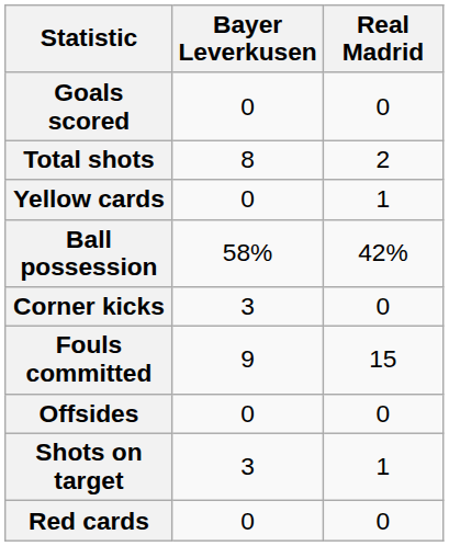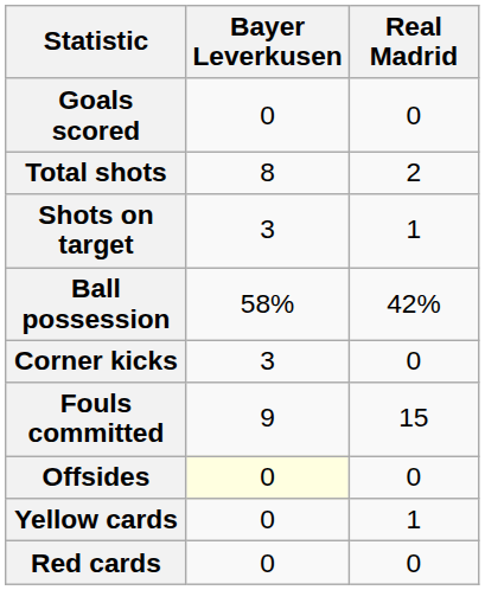 <table class="wikitable plainrowheaders" style="text-align:center">
 <tr>
 <th scope="col" style="width:100px">Statistic</th>
 <th scope="col" style="width:70px">Bayer Leverkusen</th>
 <th scope="col" style="width:70px">Real Madrid</th>
 </tr>
 <tr>
 <th scope=row>Goals scored</th>
 <td>0</td>
 <td>0</td>
 </tr>
 <tr>
 <th scope=row>Total shots</th>
 <td>8</td>
 <td>2</td>
 </tr>
 <tr>
-<th scope=row>Yellow cards</th>
-<td>0</td>
+<th scope=row>Shots on target</th>
+<td>3</td>
 <td>1</td>
 </tr>
 <tr>
 <th scope=row>Ball possession</th>
 <td>58%</td>
 <td>42%</td>
 </tr>
 <tr>
 <th scope=row>Corner kicks</th>
 <td>3</td>
 <td>0</td>
 </tr>
 <tr>
 <th scope=row>Fouls committed</th>
 <td>9</td>
 <td>15</td>
 </tr>
 <tr>
 <th scope=row>Offsides</th>
-<td>0</td>
+<td style="background: lightyellow;">0</td>
 <td>0</td>
 </tr>
 <tr>
-<th scope=row>Shots on target</th>
-<td>3</td>
+<th scope=row>Yellow cards</th>
+<td>0</td>
 <td>1</td>
 </tr>
 <tr>
 <th scope=row>Red cards</th>
 <td>0</td>
 <td>0</td>
 </tr>
 </table>
